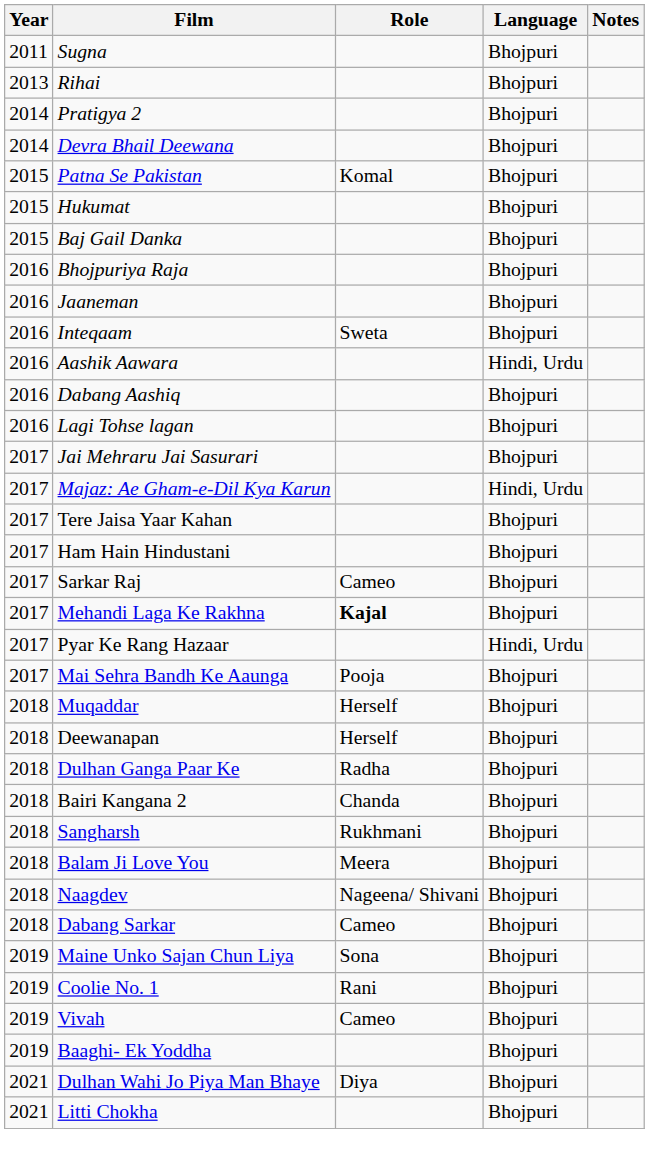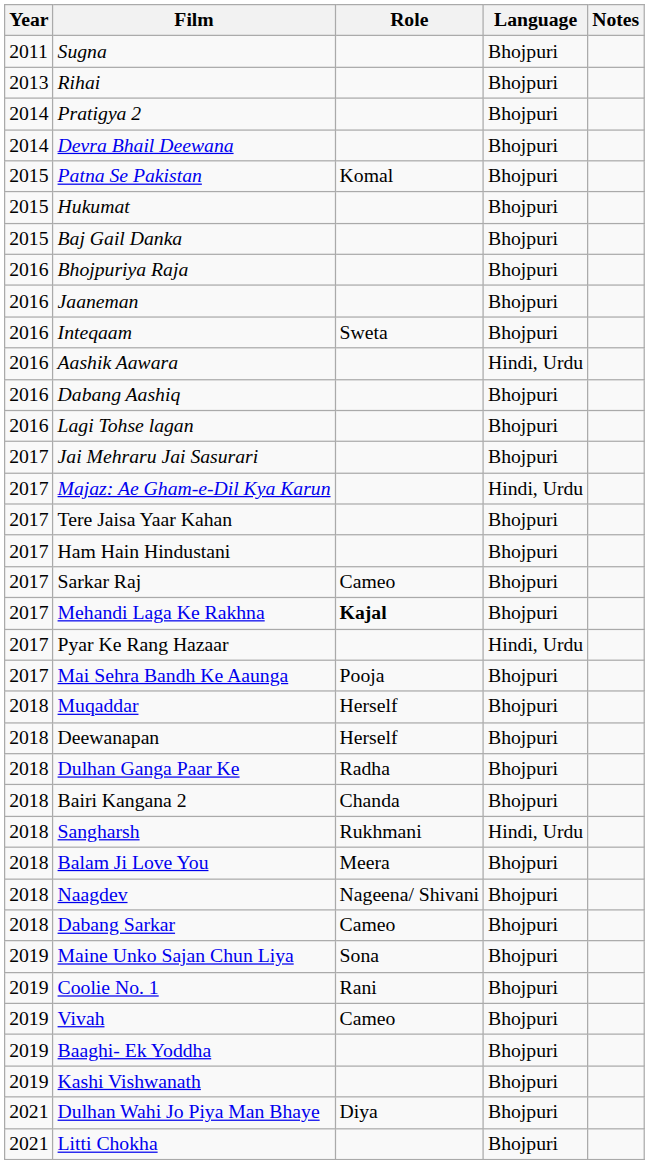 <table class="wikitable sortable">
 <tr>
 <th>Year</th>
 <th>Film</th>
 <th>Role</th>
 <th>Language</th>
 <th>Notes</th>
 </tr>
 <tr>
 <td>2011</td>
 <td><em>Sugna</em></td>
 <td></td>
 <td>Bhojpuri</td>
 <td></td>
 </tr>
 <tr>
 <td>2013</td>
 <td><em>Rihai</em></td>
 <td></td>
 <td>Bhojpuri</td>
 <td></td>
 </tr>
 <tr>
 <td>2014</td>
 <td><em>Pratigya 2</em></td>
 <td></td>
 <td>Bhojpuri</td>
 <td></td>
 </tr>
 <tr>
 <td>2014</td>
 <td><em><a href='#'>Devra Bhail Deewana</a></em></td>
 <td></td>
 <td>Bhojpuri</td>
 <td></td>
 </tr>
 <tr>
 <td>2015</td>
 <td><em><a href='#'>Patna Se Pakistan</a></em></td>
 <td>Komal</td>
 <td>Bhojpuri</td>
 <td></td>
 </tr>
 <tr>
 <td>2015</td>
 <td><em>Hukumat</em></td>
 <td></td>
 <td>Bhojpuri</td>
 <td></td>
 </tr>
 <tr>
 <td>2015</td>
 <td><em>Baj Gail Danka</em></td>
 <td></td>
 <td>Bhojpuri</td>
 <td></td>
 </tr>
 <tr>
 <td>2016</td>
 <td><em>Bhojpuriya Raja</em></td>
 <td></td>
 <td>Bhojpuri</td>
 <td></td>
 </tr>
 <tr>
 <td>2016</td>
 <td><em>Jaaneman</em></td>
 <td></td>
 <td>Bhojpuri</td>
 <td></td>
 </tr>
 <tr>
 <td>2016</td>
 <td><em>Inteqaam</em></td>
 <td>Sweta</td>
 <td>Bhojpuri</td>
 <td></td>
 </tr>
 <tr>
 <td>2016</td>
 <td><em>Aashik Aawara</em></td>
 <td></td>
 <td>Hindi, Urdu</td>
 <td></td>
 </tr>
 <tr>
 <td>2016</td>
 <td><em>Dabang Aashiq</em></td>
 <td></td>
 <td>Bhojpuri</td>
 <td></td>
 </tr>
 <tr>
 <td>2016</td>
 <td><em>Lagi Tohse lagan</em></td>
 <td></td>
 <td>Bhojpuri</td>
 <td></td>
 </tr>
 <tr>
 <td>2017</td>
 <td><em>Jai Mehraru Jai Sasurari</em></td>
 <td></td>
 <td>Bhojpuri</td>
 <td></td>
 </tr>
 <tr>
 <td>2017</td>
 <td><em><a href='#'>Majaz: Ae Gham-e-Dil Kya Karun</a></td>
 <td></td>
 <td>Hindi, Urdu</td>
 </tr>
 <tr>
 <td>2017</td>
 <td></em>Tere Jaisa Yaar Kahan<em></td>
 <td></td>
 <td>Bhojpuri</td>
 <td></td>
 </tr>
 <tr>
 <td>2017</td>
 <td></em>Ham Hain Hindustani<em></td>
 <td></td>
 <td>Bhojpuri</td>
 <td></td>
 </tr>
 <tr>
 <td>2017</td>
 <td></em>Sarkar Raj<em></td>
 <td>Cameo</td>
 <td>Bhojpuri</td>
 <td></td>
 </tr>
 <tr>
 <td>2017</td>
 <td></em><a href='#'>Mehandi Laga Ke Rakhna</a><em></td>
 <td><strong>Kajal</strong></td>
 <td>Bhojpuri</td>
 <td></td>
 </tr>
 <tr>
 <td>2017</td>
 <td></em>Pyar Ke Rang Hazaar<em></td>
 <td></td>
 <td>Hindi, Urdu</td>
 <td></td>
 </tr>
 <tr>
 <td>2017</td>
 <td></em><a href='#'>Mai Sehra Bandh Ke Aaunga</a><em></td>
 <td>Pooja</td>
 <td>Bhojpuri</td>
 <td></td>
 </tr>
 <tr>
 <td>2018</td>
 <td></em><a href='#'>Muqaddar</a><em></td>
 <td>Herself</td>
 <td>Bhojpuri</td>
 <td></td>
 </tr>
 <tr>
 <td>2018</td>
 <td></em>Deewanapan<em></td>
 <td>Herself</td>
 <td>Bhojpuri</td>
 <td></td>
 </tr>
 <tr>
 <td>2018</td>
 <td></em><a href='#'>Dulhan Ganga Paar Ke</a><em></td>
 <td>Radha</td>
 <td>Bhojpuri</td>
 <td></td>
 </tr>
 <tr>
 <td>2018</td>
 <td></em>Bairi Kangana 2<em></td>
 <td>Chanda</td>
 <td>Bhojpuri</td>
 <td></td>
 </tr>
 <tr>
 <td>2018</td>
 <td></em><a href='#'>Sangharsh</a><em></td>
 <td>Rukhmani</td>
-<td>Bhojpuri</td>
+<td>Hindi, Urdu</td>
 <td></td>
 </tr>
 <tr>
 <td>2018</td>
 <td></em><a href='#'>Balam Ji Love You</a><em></td>
 <td>Meera</td>
 <td>Bhojpuri</td>
 <td></td>
 </tr>
 <tr>
 <td>2018</td>
 <td></em><a href='#'>Naagdev</a><em></td>
 <td>Nageena/ Shivani</td>
 <td>Bhojpuri</td>
 <td></td>
 </tr>
 <tr>
 <td>2018</td>
 <td></em><a href='#'>Dabang Sarkar</a><em></td>
 <td>Cameo</td>
 <td>Bhojpuri</td>
 <td></td>
 </tr>
 <tr>
 <td>2019</td>
 <td></em><a href='#'>Maine Unko Sajan Chun Liya</a><em></td>
 <td>Sona</td>
 <td>Bhojpuri</td>
 <td></td>
 </tr>
 <tr>
 <td>2019</td>
 <td></em><a href='#'>Coolie No. 1</a><em></td>
 <td>Rani</td>
 <td>Bhojpuri</td>
 <td></td>
 </tr>
 <tr>
 <td>2019</td>
 <td></em><a href='#'>Vivah</a><em></td>
 <td>Cameo</td>
 <td>Bhojpuri</td>
 <td></td>
 </tr>
 <tr>
 <td>2019</td>
 <td></em><a href='#'>Baaghi- Ek Yoddha</a><em></td>
 <td></td>
 <td>Bhojpuri</td>
 <td></td>
 </tr>
 <tr>
+<td>2019</td>
+<td></em><a href='#'>Kashi Vishwanath</a><em></td>
+<td></td>
+<td>Bhojpuri</td>
+<td></td>
+</tr>
+<tr>
 <td>2021</td>
 <td></em><a href='#'>Dulhan Wahi Jo Piya Man Bhaye</a><em></td>
 <td>Diya</td>
 <td>Bhojpuri</td>
 <td></td>
 </tr>
 <tr>
 <td>2021</td>
 <td></em><a href='#'>Litti Chokha</a><em></td>
 <td></td>
 <td>Bhojpuri</td>
 <td></td>
 </tr>
 <tr>
 </tr>
 </table>
